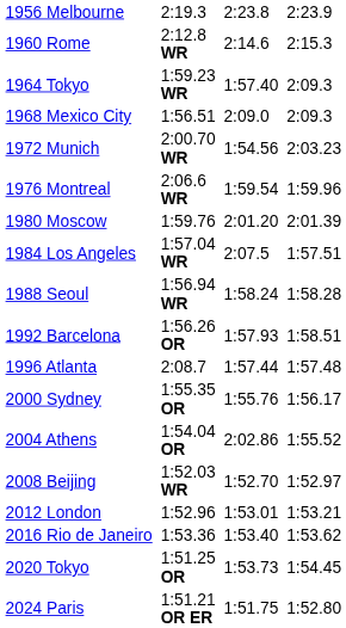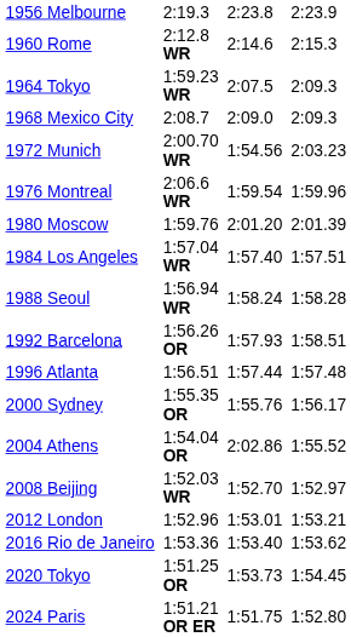 <table>
 <tr>
 <td><a href='#'>1956 Melbourne</a><br></td>
 <td></td>
 <td>2:19.3</td>
 <td></td>
 <td>2:23.8</td>
 <td></td>
 <td>2:23.9</td>
 </tr>
 <tr>
 <td><a href='#'>1960 Rome</a><br></td>
 <td></td>
 <td>2:12.8 <br> <strong>WR</strong></td>
 <td></td>
 <td>2:14.6</td>
 <td></td>
 <td>2:15.3</td>
 </tr>
 <tr>
 <td><a href='#'>1964 Tokyo</a><br></td>
 <td></td>
 <td>1:59.23 <br> <strong>WR</strong></td>
 <td></td>
-<td>1:57.40</td>
+<td>2:07.5</td>
 <td></td>
 <td>2:09.3</td>
 </tr>
 <tr>
 <td><a href='#'>1968 Mexico City</a><br></td>
 <td></td>
-<td>1:56.51</td>
+<td>2:08.7</td>
 <td></td>
 <td>2:09.0</td>
 <td></td>
 <td>2:09.3</td>
 </tr>
 <tr>
 <td><a href='#'>1972 Munich</a><br></td>
 <td></td>
 <td>2:00.70 <br> <strong>WR</strong></td>
 <td></td>
 <td>1:54.56</td>
 <td></td>
 <td>2:03.23</td>
 </tr>
 <tr>
 <td><a href='#'>1976 Montreal</a><br></td>
 <td></td>
 <td>2:06.6 <br> <strong>WR</strong></td>
 <td></td>
 <td>1:59.54</td>
 <td></td>
 <td>1:59.96</td>
 </tr>
 <tr>
 <td><a href='#'>1980 Moscow</a><br></td>
 <td></td>
 <td>1:59.76</td>
 <td></td>
 <td>2:01.20</td>
 <td></td>
 <td>2:01.39</td>
 </tr>
 <tr>
 <td><a href='#'>1984 Los Angeles</a><br></td>
 <td></td>
 <td>1:57.04 <br> <strong>WR</strong></td>
 <td></td>
-<td>2:07.5</td>
+<td>1:57.40</td>
 <td></td>
 <td>1:57.51</td>
 </tr>
 <tr>
 <td><a href='#'>1988 Seoul</a><br></td>
 <td></td>
 <td>1:56.94 <br> <strong>WR</strong></td>
 <td></td>
 <td>1:58.24</td>
 <td></td>
 <td>1:58.28</td>
 </tr>
 <tr>
 <td><a href='#'>1992 Barcelona</a><br></td>
 <td></td>
 <td>1:56.26 <br> <strong>OR</strong></td>
 <td></td>
 <td>1:57.93</td>
 <td></td>
 <td>1:58.51</td>
 </tr>
 <tr>
 <td><a href='#'>1996 Atlanta</a><br></td>
 <td></td>
-<td>2:08.7</td>
+<td>1:56.51</td>
 <td></td>
 <td>1:57.44</td>
 <td></td>
 <td>1:57.48</td>
 </tr>
 <tr>
 <td><a href='#'>2000 Sydney</a><br></td>
 <td></td>
 <td>1:55.35 <br> <strong>OR</strong></td>
 <td></td>
 <td>1:55.76</td>
 <td></td>
 <td>1:56.17</td>
 </tr>
 <tr>
 <td><a href='#'>2004 Athens</a><br></td>
 <td></td>
 <td>1:54.04 <br> <strong>OR</strong></td>
 <td></td>
 <td>2:02.86</td>
 <td></td>
 <td>1:55.52</td>
 </tr>
 <tr>
 <td><a href='#'>2008 Beijing</a><br></td>
 <td></td>
 <td>1:52.03 <br> <strong>WR</strong></td>
 <td></td>
 <td>1:52.70</td>
 <td></td>
 <td>1:52.97</td>
 </tr>
 <tr>
 <td><a href='#'>2012 London</a><br></td>
 <td></td>
 <td>1:52.96</td>
 <td></td>
 <td>1:53.01</td>
 <td></td>
 <td>1:53.21</td>
 </tr>
 <tr>
 <td><a href='#'>2016 Rio de Janeiro</a><br></td>
 <td></td>
 <td>1:53.36</td>
 <td></td>
 <td>1:53.40</td>
 <td></td>
 <td>1:53.62</td>
 </tr>
 <tr>
 <td><a href='#'>2020 Tokyo</a><br></td>
 <td></td>
 <td>1:51.25 <br> <strong>OR</strong></td>
 <td></td>
 <td>1:53.73</td>
 <td></td>
 <td>1:54.45</td>
 </tr>
 <tr>
 <td><a href='#'>2024 Paris</a><br></td>
 <td></td>
 <td>1:51.21 <br> <strong>OR</strong> <strong>ER</strong></td>
 <td></td>
 <td>1:51.75</td>
 <td></td>
 <td>1:52.80</td>
 </tr>
 <tr>
 </tr>
 </table>
